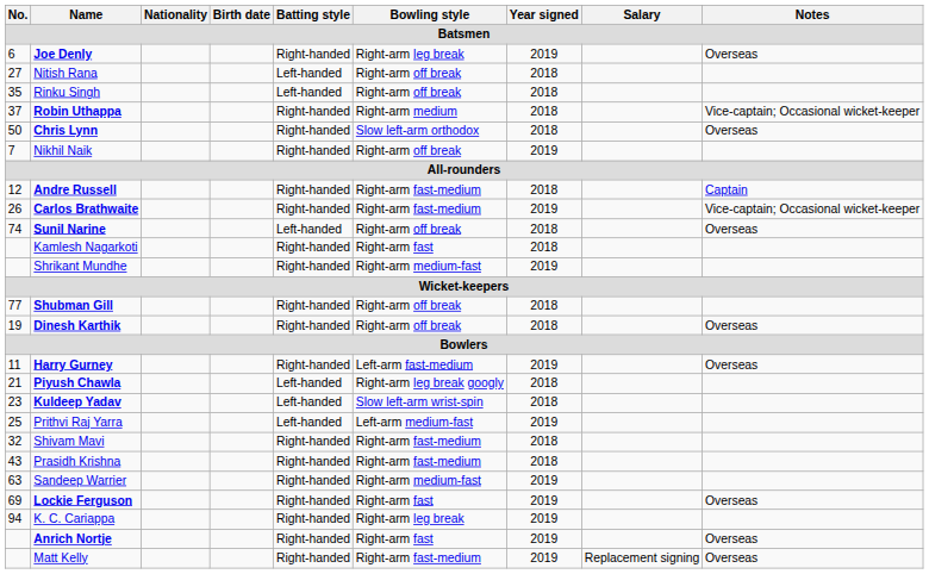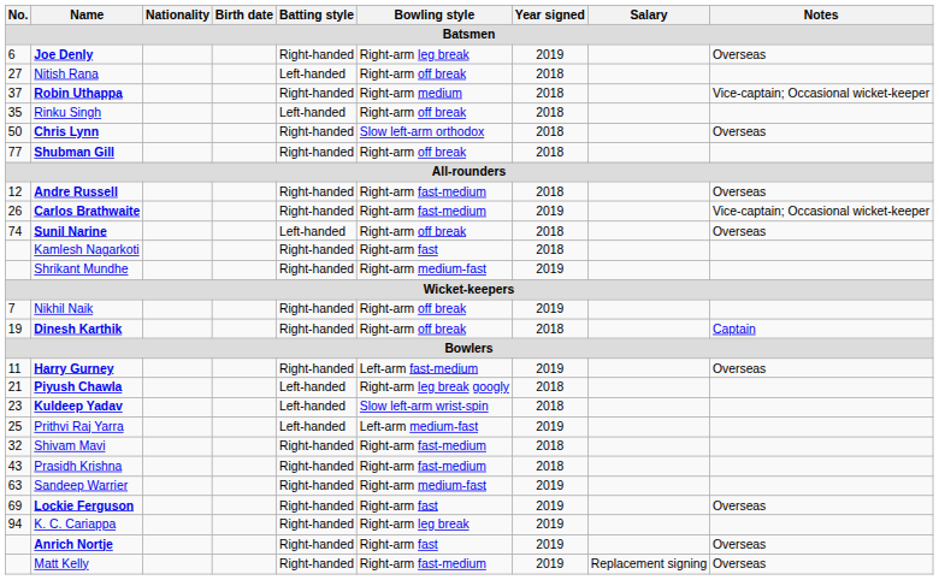 <table class="wikitable"  style="font-size:85%;">
 <tr>
 <th>No.</th>
 <th>Name</th>
 <th>Nationality</th>
 <th>Birth date</th>
 <th>Batting style</th>
 <th>Bowling style</th>
 <th>Year signed</th>
 <th>Salary</th>
 <th>Notes</th>
 </tr>
 <tr>
 <th colspan="9"  style="background:#dcdcdc; text-align:center;">Batsmen</th>
 </tr>
 <tr>
 <td>6</td>
 <td><strong><a href='#'>Joe Denly</a></strong></td>
 <td></td>
 <td></td>
 <td>Right-handed</td>
 <td>Right-arm <a href='#'>leg break</a></td>
 <td style="text-align:center;">2019</td>
 <td style="text-align:right;"></td>
 <td>Overseas</td>
 </tr>
 <tr>
 <td>27</td>
 <td><a href='#'>Nitish Rana</a></td>
 <td></td>
 <td></td>
 <td>Left-handed</td>
 <td>Right-arm <a href='#'>off break</a></td>
 <td style="text-align:center;">2018</td>
 <td style="text-align:right;"></td>
 <td></td>
 </tr>
 <tr>
+<td>37</td>
+<td><strong><a href='#'>Robin Uthappa</a></strong></td>
+<td></td>
+<td></td>
+<td>Right-handed</td>
+<td>Right-arm <a href='#'>medium</a></td>
+<td style="text-align:center;">2018</td>
+<td style="text-align:right;"></td>
+<td>Vice-captain; Occasional wicket-keeper</td>
+</tr>
+<tr>
 <td>35</td>
 <td><a href='#'>Rinku Singh</a></td>
 <td></td>
 <td></td>
 <td>Left-handed</td>
 <td>Right-arm <a href='#'>off break</a></td>
 <td style="text-align:center;">2018</td>
 <td style="text-align:right;"></td>
 <td></td>
-</tr>
-<tr>
-<td>37</td>
-<td><strong><a href='#'>Robin Uthappa</a></strong></td>
-<td></td>
-<td></td>
-<td>Right-handed</td>
-<td>Right-arm <a href='#'>medium</a></td>
-<td style="text-align:center;">2018</td>
-<td style="text-align:right;"></td>
-<td>Vice-captain; Occasional wicket-keeper</td>
 </tr>
 <tr>
 <td>50</td>
 <td><strong><a href='#'>Chris Lynn</a></strong></td>
 <td></td>
 <td></td>
 <td>Right-handed</td>
 <td><a href='#'>Slow left-arm orthodox</a></td>
 <td style="text-align:center;">2018</td>
 <td style="text-align:right;"></td>
 <td>Overseas</td>
 </tr>
 <tr>
-<td>7</td>
-<td><a href='#'>Nikhil Naik</a></td>
+<td>77</td>
+<td><strong><a href='#'>Shubman Gill</a></strong></td>
 <td></td>
 <td></td>
 <td>Right-handed</td>
 <td>Right-arm <a href='#'>off break</a></td>
-<td style="text-align:center;">2019</td>
+<td style="text-align:center;">2018</td>
 <td style="text-align:right;"></td>
 <td></td>
 </tr>
 <tr>
 <th colspan="9"  style="background:#dcdcdc; text-align:center;">All-rounders</th>
 </tr>
 <tr>
 <td>12</td>
 <td><strong><a href='#'>Andre Russell</a></strong></td>
 <td></td>
 <td></td>
 <td>Right-handed</td>
 <td>Right-arm <a href='#'>fast-medium</a></td>
 <td style="text-align:center;">2018</td>
 <td style="text-align:right;"></td>
-<td><a href='#'>Captain</a></td>
+<td>Overseas</td>
 </tr>
 <tr>
 <td>26</td>
 <td><strong><a href='#'>Carlos Brathwaite</a></strong></td>
 <td></td>
 <td></td>
 <td>Right-handed</td>
 <td>Right-arm <a href='#'>fast-medium</a></td>
 <td style="text-align:center;">2019</td>
 <td style="text-align:right;"></td>
 <td>Vice-captain; Occasional wicket-keeper</td>
 </tr>
 <tr>
 <td>74</td>
 <td><strong><a href='#'>Sunil Narine</a></strong></td>
 <td></td>
 <td></td>
 <td>Left-handed</td>
 <td>Right-arm <a href='#'>off break</a></td>
 <td style="text-align:center;">2018</td>
 <td style="text-align:right;"></td>
 <td>Overseas</td>
 </tr>
 <tr>
 <td></td>
 <td><a href='#'>Kamlesh Nagarkoti</a></td>
 <td></td>
 <td></td>
 <td>Right-handed</td>
 <td>Right-arm <a href='#'>fast</a></td>
 <td style="text-align:center;">2018</td>
 <td style="text-align:right;"></td>
 <td></td>
 </tr>
 <tr>
 <td></td>
 <td><a href='#'>Shrikant Mundhe</a></td>
 <td></td>
 <td></td>
 <td>Right-handed</td>
 <td>Right-arm <a href='#'>medium-fast</a></td>
 <td style="text-align:center;">2019</td>
 <td style="text-align:right;"></td>
 <td></td>
 </tr>
 <tr>
 <th colspan="9"  style="background:#dcdcdc; text-align:center;">Wicket-keepers</th>
 </tr>
 <tr>
-<td>77</td>
-<td><strong><a href='#'>Shubman Gill</a></strong></td>
+<td>7</td>
+<td><a href='#'>Nikhil Naik</a></td>
 <td></td>
 <td></td>
 <td>Right-handed</td>
 <td>Right-arm <a href='#'>off break</a></td>
-<td style="text-align:center;">2018</td>
+<td style="text-align:center;">2019</td>
 <td style="text-align:right;"></td>
 <td></td>
 </tr>
 <tr>
 <td>19</td>
 <td><strong><a href='#'>Dinesh Karthik</a></strong></td>
 <td></td>
 <td></td>
 <td>Right-handed</td>
 <td>Right-arm <a href='#'>off break</a></td>
 <td style="text-align:center;">2018</td>
 <td style="text-align:right;"></td>
-<td>Overseas</td>
+<td><a href='#'>Captain</a></td>
 </tr>
 <tr>
 <th colspan="9"  style="background:#dcdcdc; text-align:center;">Bowlers</th>
 </tr>
 <tr>
 <td>11</td>
 <td><strong><a href='#'>Harry Gurney</a></strong></td>
 <td></td>
 <td></td>
 <td>Right-handed</td>
 <td>Left-arm <a href='#'>fast-medium</a></td>
 <td style="text-align:center;">2019</td>
 <td style="text-align:right;"></td>
 <td>Overseas</td>
 </tr>
 <tr>
 <td>21</td>
 <td><strong><a href='#'>Piyush Chawla</a></strong></td>
 <td></td>
 <td></td>
 <td>Left-handed</td>
 <td>Right-arm <a href='#'>leg break</a> <a href='#'>googly</a></td>
 <td style="text-align:center;">2018</td>
 <td style="text-align:right;"></td>
 <td></td>
 </tr>
 <tr>
 <td>23</td>
 <td><strong><a href='#'>Kuldeep Yadav</a></strong></td>
 <td></td>
 <td></td>
 <td>Left-handed</td>
 <td><a href='#'>Slow left-arm wrist-spin</a></td>
 <td style="text-align:center;">2018</td>
 <td style="text-align:right;"></td>
 <td></td>
 </tr>
 <tr>
 <td>25</td>
 <td><a href='#'>Prithvi Raj Yarra</a></td>
 <td></td>
 <td></td>
 <td>Left-handed</td>
 <td>Left-arm <a href='#'>medium-fast</a></td>
 <td style="text-align:center;">2019</td>
 <td style="text-align:right;"></td>
 <td></td>
 </tr>
 <tr>
 <td>32</td>
 <td><a href='#'>Shivam Mavi</a></td>
 <td></td>
 <td></td>
 <td>Right-handed</td>
 <td>Right-arm <a href='#'>fast-medium</a></td>
 <td style="text-align:center;">2018</td>
 <td style="text-align:right;"></td>
 <td></td>
 </tr>
 <tr>
 <td>43</td>
 <td><a href='#'>Prasidh Krishna</a></td>
 <td></td>
 <td></td>
 <td>Right-handed</td>
 <td>Right-arm <a href='#'>fast-medium</a></td>
 <td style="text-align:center;">2018</td>
 <td style="text-align:right;"></td>
 <td></td>
 </tr>
 <tr>
 <td>63</td>
 <td><a href='#'>Sandeep Warrier</a></td>
 <td></td>
 <td></td>
 <td>Right-handed</td>
 <td>Right-arm <a href='#'>medium-fast</a></td>
 <td style="text-align:center;">2019</td>
 <td style="text-align:right;"></td>
 <td></td>
 </tr>
 <tr>
 <td>69</td>
 <td><strong><a href='#'>Lockie Ferguson</a></strong></td>
 <td></td>
 <td></td>
 <td>Right-handed</td>
 <td>Right-arm <a href='#'>fast</a></td>
 <td style="text-align:center;">2019</td>
 <td style="text-align:right;"></td>
 <td>Overseas</td>
 </tr>
 <tr>
 <td>94</td>
 <td><a href='#'>K. C. Cariappa</a></td>
 <td></td>
 <td></td>
 <td>Right-handed</td>
 <td>Right-arm <a href='#'>leg break</a></td>
 <td style="text-align:center;">2019</td>
 <td style="text-align:right;"></td>
 <td></td>
 </tr>
 <tr>
 <td></td>
 <td><strong><a href='#'>Anrich Nortje</a></strong></td>
 <td></td>
 <td></td>
 <td>Right-handed</td>
 <td>Right-arm <a href='#'>fast</a></td>
 <td style="text-align:center;">2019</td>
 <td style="text-align:right;"></td>
 <td>Overseas</td>
 </tr>
 <tr>
 <td></td>
 <td><a href='#'>Matt Kelly</a></td>
 <td></td>
 <td></td>
 <td>Right-handed</td>
 <td>Right-arm <a href='#'>fast-medium</a></td>
 <td style="text-align:center;">2019</td>
 <td style="text-align:right">Replacement signing</td>
 <td>Overseas</td>
 </tr>
 </table>
